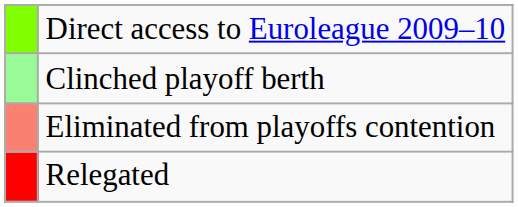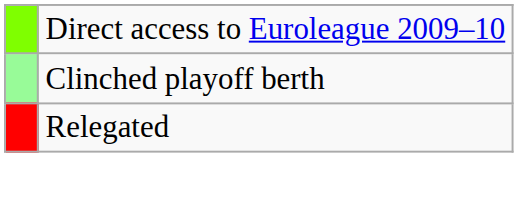 <table class="wikitable">
 <tr>
 <td width=10px  bgcolor=7fff00></td>
 <td>Direct access to <a href='#'>Euroleague 2009–10</a></td>
 </tr>
 <tr>
 <td width=10px  bgcolor=98fb98></td>
 <td>Clinched playoff berth</td>
 </tr>
 <tr>
-<td width=10px  bgcolor=fa8072></td>
-<td>Eliminated from playoffs contention</td>
-</tr>
-<tr>
 <td width=10px  bgcolor=FF0000></td>
 <td>Relegated</td>
 </tr>
 </table>
